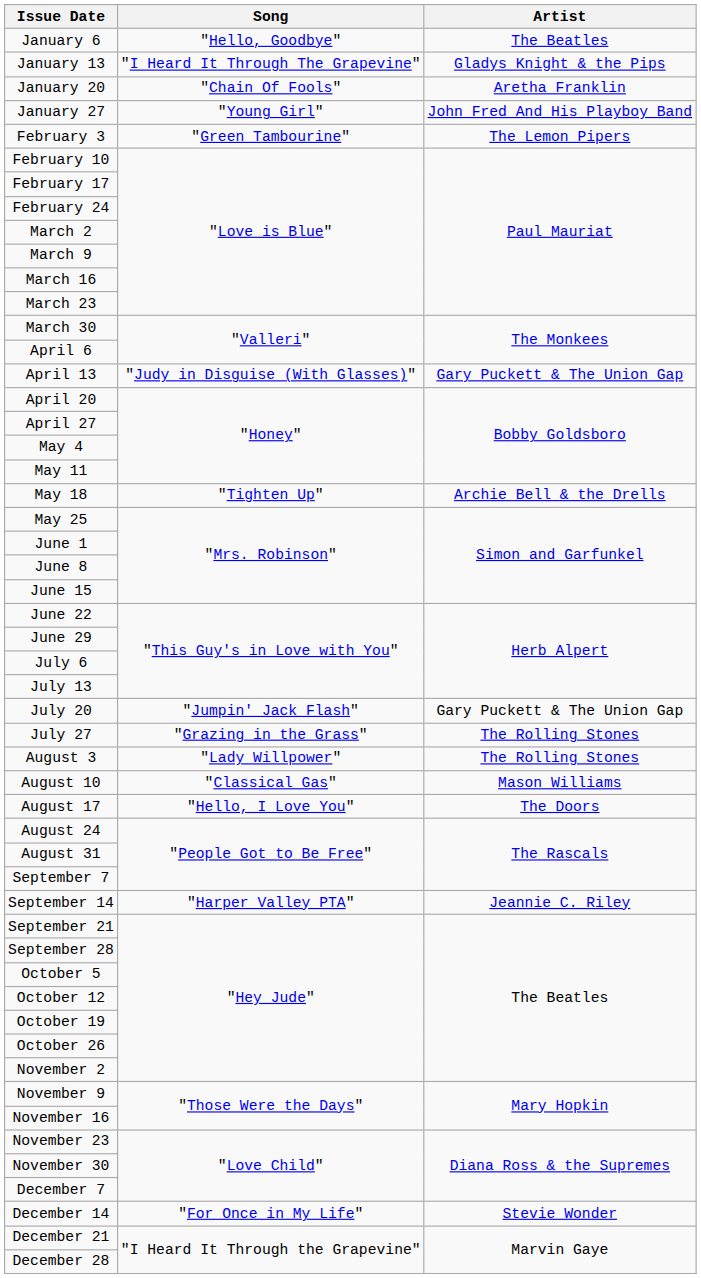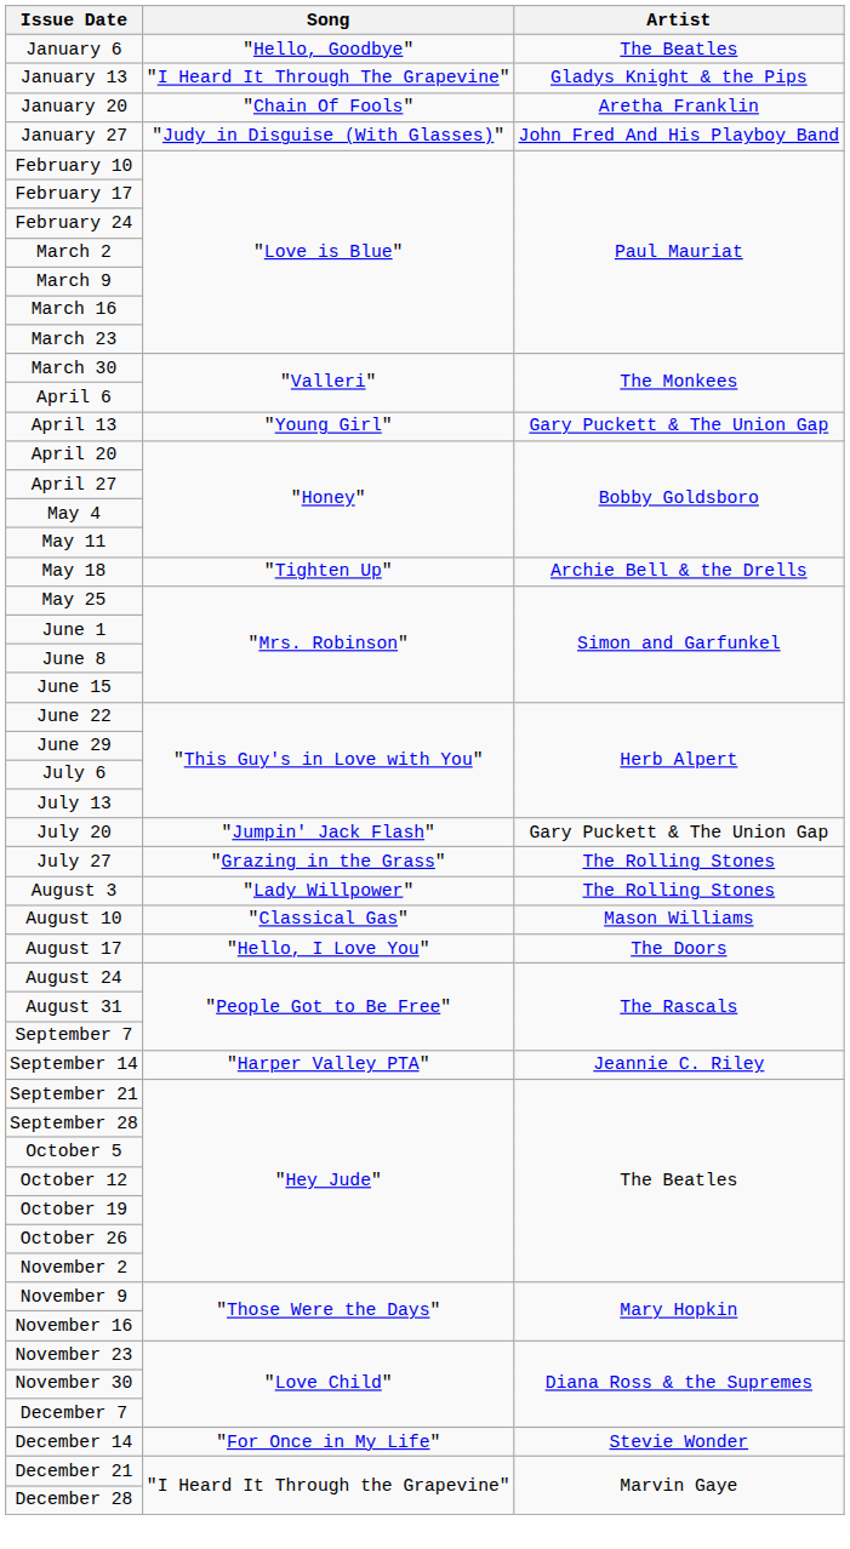 <table class="wikitable plainrowheaders" style="text-align: center">
 <tr>
 <th>Issue Date</th>
 <th>Song</th>
 <th>Artist</th>
 </tr>
 <tr>
 <td>January 6</td>
 <td>"<a href='#'>Hello, Goodbye</a>"</td>
 <td><a href='#'>The Beatles</a></td>
 </tr>
 <tr>
 <td>January 13</td>
 <td>"<a href='#'>I Heard It Through The Grapevine</a>"</td>
 <td><a href='#'>Gladys Knight & the Pips</a></td>
 </tr>
 <tr>
 <td>January 20</td>
 <td>"<a href='#'>Chain Of Fools</a>"</td>
 <td><a href='#'>Aretha Franklin</a></td>
 </tr>
 <tr>
 <td>January 27</td>
-<td>"<a href='#'>Young Girl</a>"</td>
+<td>"<a href='#'>Judy in Disguise (With Glasses)</a>"</td>
 <td><a href='#'>John Fred And His Playboy Band</a></td>
-</tr>
-<tr>
-<td>February 3</td>
-<td>"<a href='#'>Green Tambourine</a>"</td>
-<td><a href='#'>The Lemon Pipers</a></td>
 </tr>
 <tr>
 <td>February 10</td>
 <td rowspan="7">"<a href='#'>Love is Blue</a>"</td>
 <td rowspan="7"><a href='#'>Paul Mauriat</a></td>
 </tr>
 <tr>
 <td>February 17</td>
 </tr>
 <tr>
 <td>February 24</td>
 </tr>
 <tr>
 <td>March 2</td>
 </tr>
 <tr>
 <td>March 9</td>
 </tr>
 <tr>
 <td>March 16</td>
 </tr>
 <tr>
 <td>March 23</td>
 </tr>
 <tr>
 <td>March 30</td>
 <td rowspan="2">"<a href='#'>Valleri</a>"</td>
 <td rowspan="2"><a href='#'>The Monkees</a></td>
 </tr>
 <tr>
 <td>April 6</td>
 </tr>
 <tr>
 <td>April 13</td>
-<td>"<a href='#'>Judy in Disguise (With Glasses)</a>"</td>
+<td>"<a href='#'>Young Girl</a>"</td>
 <td><a href='#'>Gary Puckett & The Union Gap</a></td>
 </tr>
 <tr>
 <td>April 20</td>
 <td rowspan="4">"<a href='#'>Honey</a>"</td>
 <td rowspan="4"><a href='#'>Bobby Goldsboro</a></td>
 </tr>
 <tr>
 <td>April 27</td>
 </tr>
 <tr>
 <td>May 4</td>
 </tr>
 <tr>
 <td>May 11</td>
 </tr>
 <tr>
 <td>May 18</td>
 <td>"<a href='#'>Tighten Up</a>"</td>
 <td><a href='#'>Archie Bell & the Drells</a></td>
 </tr>
 <tr>
 <td>May 25</td>
 <td rowspan="4">"<a href='#'>Mrs. Robinson</a>"</td>
 <td rowspan="4"><a href='#'>Simon and Garfunkel</a></td>
 </tr>
 <tr>
 <td>June 1</td>
 </tr>
 <tr>
 <td>June 8</td>
 </tr>
 <tr>
 <td>June 15</td>
 </tr>
 <tr>
 <td>June 22</td>
 <td rowspan="4">"<a href='#'>This Guy's in Love with You</a>"</td>
 <td rowspan="4"><a href='#'>Herb Alpert</a></td>
 </tr>
 <tr>
 <td>June 29</td>
 </tr>
 <tr>
 <td>July 6</td>
 </tr>
 <tr>
 <td>July 13</td>
 </tr>
 <tr>
 <td>July 20</td>
 <td>"<a href='#'>Jumpin' Jack Flash</a>"</td>
 <td>Gary Puckett & The Union Gap</td>
 </tr>
 <tr>
 <td>July 27</td>
 <td>"<a href='#'>Grazing in the Grass</a>"</td>
 <td><a href='#'>The Rolling Stones</a></td>
 </tr>
 <tr>
 <td>August 3</td>
 <td>"<a href='#'>Lady Willpower</a>"</td>
 <td><a href='#'>The Rolling Stones</a></td>
 </tr>
 <tr>
 <td>August 10</td>
 <td>"<a href='#'>Classical Gas</a>"</td>
 <td><a href='#'>Mason Williams</a></td>
 </tr>
 <tr>
 <td>August 17</td>
 <td>"<a href='#'>Hello, I Love You</a>"</td>
 <td><a href='#'>The Doors</a></td>
 </tr>
 <tr>
 <td>August 24</td>
 <td rowspan="3">"<a href='#'>People Got to Be Free</a>"</td>
 <td rowspan="3"><a href='#'>The Rascals</a></td>
 </tr>
 <tr>
 <td>August 31</td>
 </tr>
 <tr>
 <td>September 7</td>
 </tr>
 <tr>
 <td>September 14</td>
 <td>"<a href='#'>Harper Valley PTA</a>"</td>
 <td><a href='#'>Jeannie C. Riley</a></td>
 </tr>
 <tr>
 <td>September 21</td>
 <td rowspan="7">"<a href='#'>Hey Jude</a>"</td>
 <td rowspan="7">The Beatles</td>
 </tr>
 <tr>
 <td>September 28</td>
 </tr>
 <tr>
 <td>October 5</td>
 </tr>
 <tr>
 <td>October 12</td>
 </tr>
 <tr>
 <td>October 19</td>
 </tr>
 <tr>
 <td>October 26</td>
 </tr>
 <tr>
 <td>November 2</td>
 </tr>
 <tr>
 <td>November 9</td>
 <td rowspan="2">"<a href='#'>Those Were the Days</a>"</td>
 <td rowspan="2"><a href='#'>Mary Hopkin</a></td>
 </tr>
 <tr>
 <td>November 16</td>
 </tr>
 <tr>
 <td>November 23</td>
 <td rowspan="3">"<a href='#'>Love Child</a>"</td>
 <td rowspan="3"><a href='#'>Diana Ross & the Supremes</a></td>
 </tr>
 <tr>
 <td>November 30</td>
 </tr>
 <tr>
 <td>December 7</td>
 </tr>
 <tr>
 <td>December 14</td>
 <td>"<a href='#'>For Once in My Life</a>"</td>
 <td><a href='#'>Stevie Wonder</a></td>
 </tr>
 <tr>
 <td>December 21</td>
 <td rowspan="2">"I Heard It Through the Grapevine"</td>
 <td rowspan="2">Marvin Gaye</td>
 </tr>
 <tr>
 <td>December 28</td>
 </tr>
 <tr>
 </tr>
 </table>
